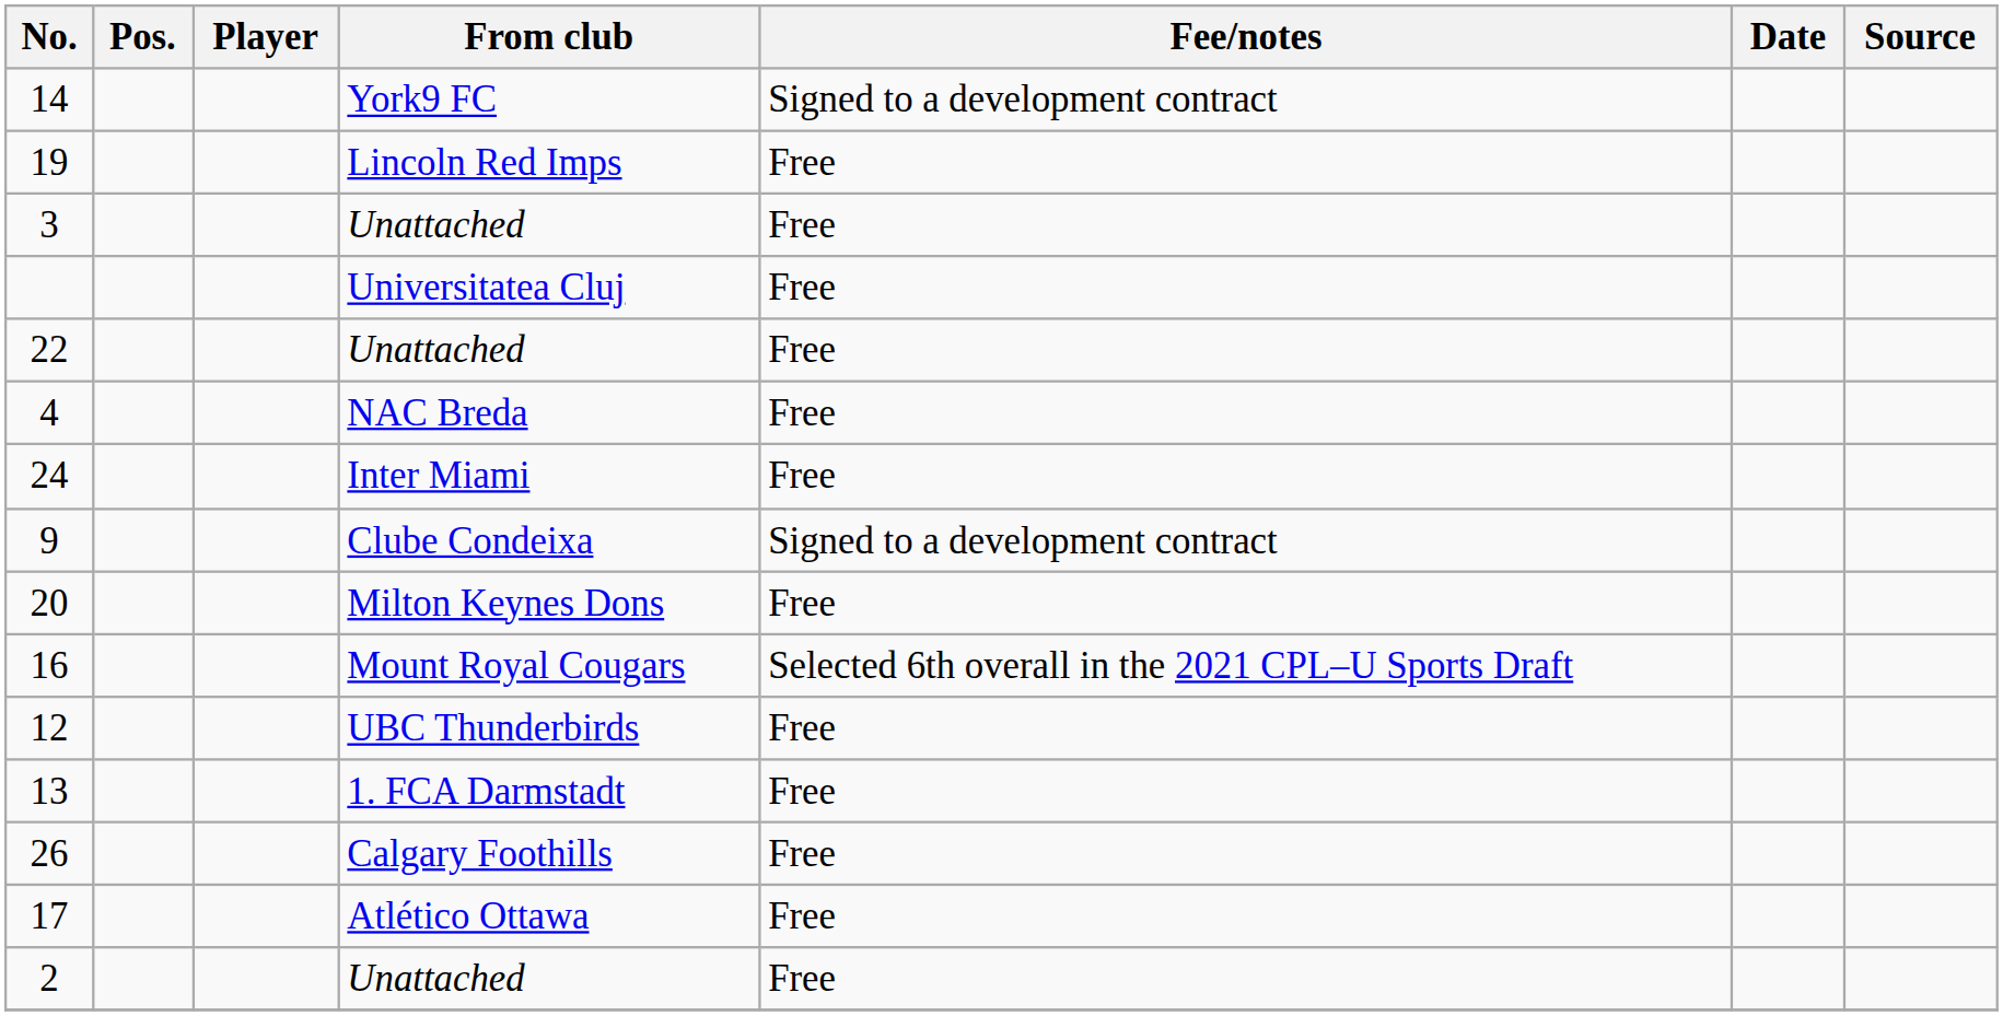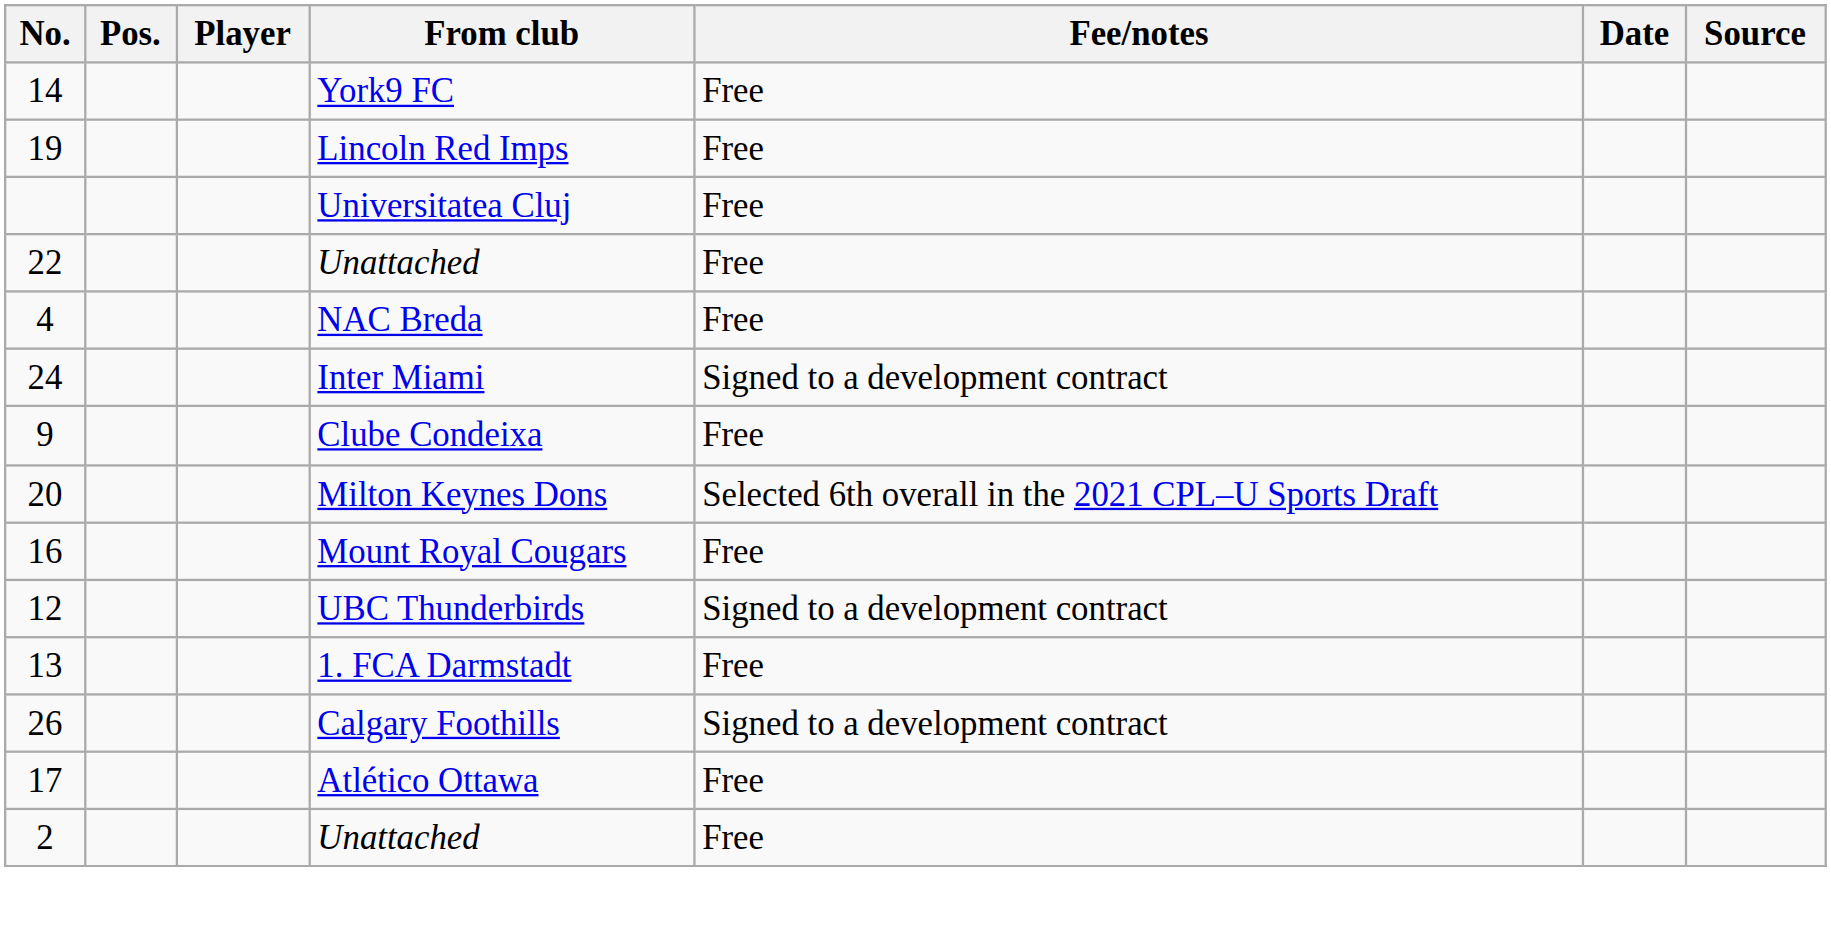 <table class="wikitable sortable" style="width:90%; font-size:95%;">
 <tr>
 <th>No.</th>
 <th>Pos.</th>
 <th>Player</th>
 <th>From club</th>
 <th>Fee/notes</th>
 <th>Date</th>
 <th>Source</th>
 </tr>
 <tr>
 <td align=center>14</td>
 <td align=center></td>
 <td></td>
 <td> <a href='#'>York9 FC</a></td>
-<td>Signed to a development contract</td>
+<td>Free</td>
 <td></td>
 <td></td>
 </tr>
 <tr>
 <td align=center>19</td>
 <td align=center></td>
 <td></td>
 <td> <a href='#'>Lincoln Red Imps</a></td>
-<td>Free</td>
-<td></td>
-<td></td>
-</tr>
-<tr>
-<td align=center>3</td>
-<td align=center></td>
-<td></td>
-<td><em>Unattached</em></td>
 <td>Free</td>
 <td></td>
 <td></td>
 </tr>
 <tr>
 <td align=center></td>
 <td align=center></td>
 <td></td>
 <td> <a href='#'>Universitatea Cluj</a></td>
 <td>Free</td>
 <td></td>
 <td></td>
 </tr>
 <tr>
 <td align=center>22</td>
 <td align=center></td>
 <td></td>
 <td><em>Unattached</em></td>
 <td>Free</td>
 <td></td>
 <td></td>
 </tr>
 <tr>
 <td align=center>4</td>
 <td align=center></td>
 <td></td>
 <td> <a href='#'>NAC Breda</a></td>
 <td>Free</td>
 <td></td>
 <td></td>
 </tr>
 <tr>
 <td align=center>24</td>
 <td align=center></td>
 <td></td>
 <td> <a href='#'>Inter Miami</a></td>
-<td>Free</td>
+<td>Signed to a development contract</td>
 <td></td>
 <td></td>
 </tr>
 <tr>
 <td align=center>9</td>
 <td align=center></td>
 <td></td>
 <td> <a href='#'>Clube Condeixa</a></td>
-<td>Signed to a development contract</td>
+<td>Free</td>
 <td></td>
 <td></td>
 </tr>
 <tr>
 <td align=center>20</td>
 <td align=center></td>
 <td></td>
 <td> <a href='#'>Milton Keynes Dons</a></td>
-<td>Free</td>
+<td>Selected 6th overall in the <a href='#'>2021 CPL–U Sports Draft</a></td>
 <td></td>
 <td></td>
 </tr>
 <tr>
 <td align=center>16</td>
 <td align=center></td>
 <td></td>
 <td> <a href='#'>Mount Royal Cougars</a></td>
-<td>Selected 6th overall in the <a href='#'>2021 CPL–U Sports Draft</a></td>
+<td>Free</td>
 <td></td>
 <td></td>
 </tr>
 <tr>
 <td align=center>12</td>
 <td align=center></td>
 <td></td>
 <td> <a href='#'>UBC Thunderbirds</a></td>
-<td>Free</td>
+<td>Signed to a development contract</td>
 <td></td>
 <td></td>
 </tr>
 <tr>
 <td align=center>13</td>
 <td align=center></td>
 <td></td>
 <td> <a href='#'>1. FCA Darmstadt</a></td>
 <td>Free</td>
 <td></td>
 <td></td>
 </tr>
 <tr>
 <td align=center>26</td>
 <td align=center></td>
 <td></td>
 <td> <a href='#'>Calgary Foothills</a></td>
-<td>Free</td>
+<td>Signed to a development contract</td>
 <td></td>
 <td></td>
 </tr>
 <tr>
 <td align=center>17</td>
 <td align=center></td>
 <td></td>
 <td> <a href='#'>Atlético Ottawa</a></td>
 <td>Free</td>
 <td></td>
 <td></td>
 </tr>
 <tr>
 <td align=center>2</td>
 <td align=center></td>
 <td></td>
 <td><em>Unattached</em></td>
 <td>Free</td>
 <td></td>
 <td></td>
 </tr>
 <tr>
 </tr>
 </table>
